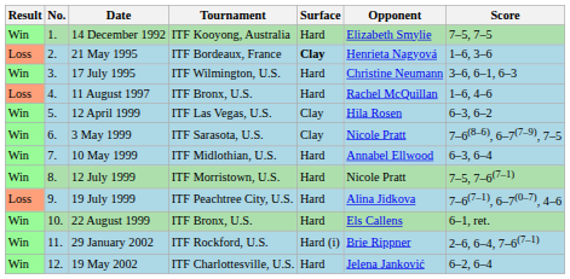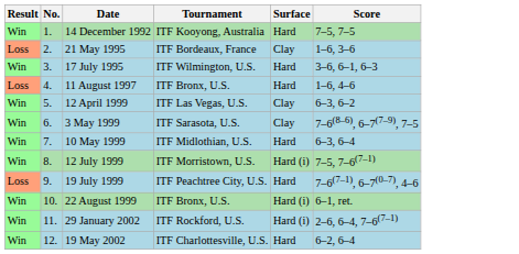 <table class="sortable wikitable">
 <tr>
 <th>Result</th>
 <th>No.</th>
 <th>Date</th>
 <th>Tournament</th>
 <th>Surface</th>
-<th>Opponent</th>
 <th>Score</th>
 </tr>
 <tr style="background:#addfad;">
 <td style="background:#98fb98;">Win</td>
 <td>1.</td>
 <td>14 December 1992</td>
 <td>ITF Kooyong, Australia</td>
 <td>Hard</td>
-<td> <a href='#'>Elizabeth Smylie</a></td>
 <td>7–5, 7–5</td>
 </tr>
 <tr style="background:lightblue;">
 <td style="background:#ffa07a;">Loss</td>
 <td>2.</td>
 <td>21 May 1995</td>
 <td>ITF Bordeaux, France</td>
-<td><strong>Clay</strong></td>
-<td> <a href='#'>Henrieta Nagyová</a></td>
+<td>Clay</td>
 <td>1–6, 3–6</td>
 </tr>
 <tr style="background:lightblue;">
 <td style="background:#98fb98;">Win</td>
 <td>3.</td>
 <td>17 July 1995</td>
 <td>ITF Wilmington, U.S.</td>
 <td>Hard</td>
-<td> <a href='#'>Christine Neumann</a></td>
 <td>3–6, 6–1, 6–3</td>
 </tr>
 <tr style="background:lightblue;">
 <td style="background:#ffa07a;">Loss</td>
 <td>4.</td>
 <td>11 August 1997</td>
 <td>ITF Bronx, U.S.</td>
 <td>Hard</td>
-<td> <a href='#'>Rachel McQuillan</a></td>
 <td>1–6, 4–6</td>
 </tr>
 <tr style="background:lightblue;">
 <td style="background:#98fb98;">Win</td>
 <td>5.</td>
 <td>12 April 1999</td>
 <td>ITF Las Vegas, U.S.</td>
 <td>Clay</td>
-<td> <a href='#'>Hila Rosen</a></td>
 <td>6–3, 6–2</td>
 </tr>
 <tr style="background:lightblue;">
 <td style="background:#98fb98;">Win</td>
 <td>6.</td>
 <td>3 May 1999</td>
 <td>ITF Sarasota, U.S.</td>
 <td>Clay</td>
-<td> <a href='#'>Nicole Pratt</a></td>
 <td>7–6<sup>(8–6)</sup>, 6–7<sup>(7–9)</sup>, 7–5</td>
 </tr>
 <tr style="background:lightblue;">
 <td style="background:#98fb98;">Win</td>
 <td>7.</td>
 <td>10 May 1999</td>
 <td>ITF Midlothian, U.S.</td>
 <td>Hard</td>
-<td> <a href='#'>Annabel Ellwood</a></td>
 <td>6–3, 6–4</td>
 </tr>
 <tr style="background:#addfad;">
 <td style="background:#98fb98;">Win</td>
 <td>8.</td>
 <td>12 July 1999</td>
 <td>ITF Morristown, U.S.</td>
-<td>Hard</td>
-<td> Nicole Pratt</td>
+<td>Hard (i)</td>
 <td>7–5, 7–6<sup>(7–1)</sup></td>
 </tr>
 <tr style="background:lightblue;">
 <td style="background:#ffa07a;">Loss</td>
 <td>9.</td>
 <td>19 July 1999</td>
 <td>ITF Peachtree City, U.S.</td>
 <td>Hard</td>
-<td> <a href='#'>Alina Jidkova</a></td>
 <td>7–6<sup>(7–1)</sup>, 6–7<sup>(0–7)</sup>, 4–6</td>
 </tr>
 <tr style="background:#addfad;">
 <td style="background:#98fb98;">Win</td>
 <td>10.</td>
 <td>22 August 1999</td>
 <td>ITF Bronx, U.S.</td>
-<td>Hard</td>
-<td> <a href='#'>Els Callens</a></td>
+<td>Hard (i)</td>
 <td>6–1, ret.</td>
 </tr>
 <tr style="background:lightblue;">
 <td style="background:#98fb98;">Win</td>
 <td>11.</td>
 <td>29 January 2002</td>
 <td>ITF Rockford, U.S.</td>
 <td>Hard (i)</td>
-<td> <a href='#'>Brie Rippner</a></td>
 <td>2–6, 6–4, 7–6<sup>(7–1)</sup></td>
 </tr>
 <tr style="background:lightblue;">
 <td style="background:#98fb98;">Win</td>
 <td>12.</td>
 <td>19 May 2002</td>
 <td>ITF Charlottesville, U.S.</td>
 <td>Hard</td>
-<td> <a href='#'>Jelena Janković</a></td>
 <td>6–2, 6–4</td>
 </tr>
 </table>
